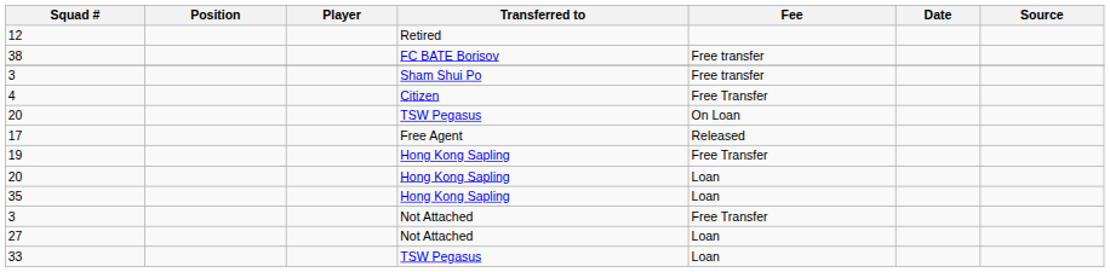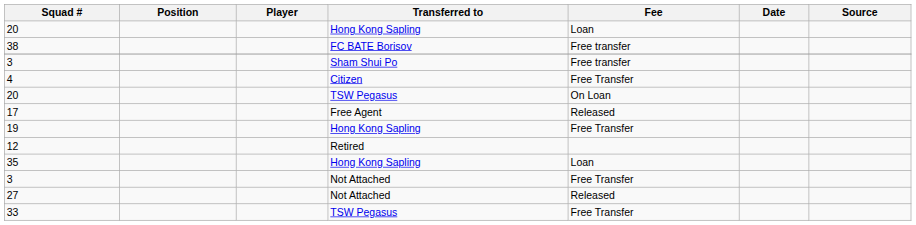 <table width=83% class="wikitable sortable" style="text-align:center; font-size:95%; text-align:left">
 <tr>
 <th>Squad #</th>
 <th>Position</th>
 <th>Player</th>
 <th>Transferred to</th>
 <th>Fee</th>
 <th>Date</th>
 <th>Source</th>
 </tr>
 <tr>
-<td>12</td>
+<td>20</td>
 <td></td>
 <td></td>
-<td>Retired</td>
-<td></td>
+<td><a href='#'>Hong Kong Sapling</a></td>
+<td>Loan</td>
 <td></td>
 <td></td>
 </tr>
 <tr>
 <td>38</td>
 <td></td>
 <td></td>
 <td><a href='#'>FC BATE Borisov</a></td>
 <td>Free transfer</td>
 <td></td>
 <td></td>
 </tr>
 <tr>
 </tr>
 <tr>
 <td>3</td>
 <td></td>
 <td></td>
 <td><a href='#'>Sham Shui Po</a></td>
 <td>Free transfer</td>
 <td></td>
 <td></td>
 </tr>
 <tr>
 <td>4</td>
 <td></td>
 <td></td>
 <td><a href='#'>Citizen</a></td>
 <td>Free Transfer</td>
 <td></td>
 <td></td>
 </tr>
 <tr>
 <td>20</td>
 <td></td>
 <td></td>
 <td><a href='#'>TSW Pegasus</a></td>
 <td>On Loan</td>
 <td></td>
 <td></td>
 </tr>
 <tr>
 <td>17</td>
 <td></td>
 <td></td>
 <td>Free Agent</td>
 <td>Released</td>
 <td></td>
 <td></td>
 </tr>
 <tr>
 <td>19</td>
 <td></td>
 <td></td>
 <td><a href='#'>Hong Kong Sapling</a></td>
 <td>Free Transfer</td>
 <td></td>
 <td></td>
 </tr>
 <tr>
-<td>20</td>
+<td>12</td>
 <td></td>
 <td></td>
-<td><a href='#'>Hong Kong Sapling</a></td>
-<td>Loan</td>
+<td>Retired</td>
+<td></td>
 <td></td>
 <td></td>
 </tr>
 <tr>
 <td>35</td>
 <td></td>
 <td></td>
 <td><a href='#'>Hong Kong Sapling</a></td>
 <td>Loan</td>
 <td></td>
 <td></td>
 </tr>
 <tr>
 <td>3</td>
 <td></td>
 <td></td>
 <td>Not Attached</td>
 <td>Free Transfer</td>
 <td></td>
 <td></td>
 </tr>
 <tr>
 <td>27</td>
 <td></td>
 <td></td>
 <td>Not Attached</td>
-<td>Loan</td>
+<td>Released</td>
 <td></td>
 <td></td>
 </tr>
 <tr>
 <td>33</td>
 <td></td>
 <td></td>
 <td><a href='#'>TSW Pegasus</a></td>
-<td>Loan</td>
+<td>Free Transfer</td>
 <td></td>
 <td></td>
 </tr>
 </table>
